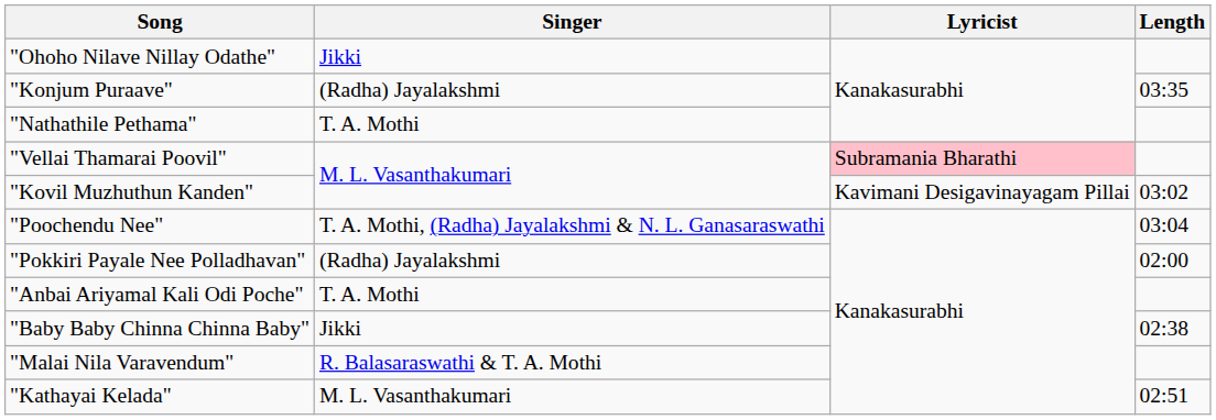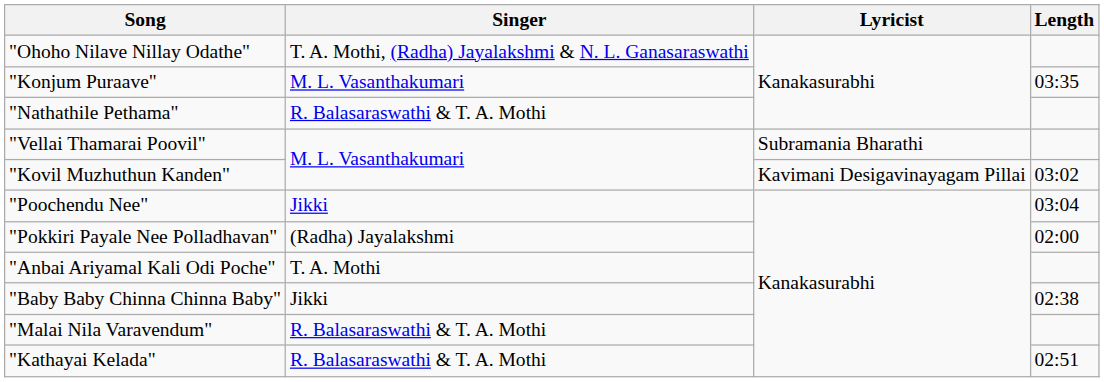 <table class="wikitable">
 <tr>
 <th>Song</th>
 <th>Singer</th>
 <th>Lyricist</th>
 <th>Length</th>
 </tr>
 <tr>
 <td>"Ohoho Nilave Nillay Odathe"</td>
-<td><a href='#'>Jikki</a></td>
+<td>T. A. Mothi, <a href='#'>(Radha) Jayalakshmi</a> & <a href='#'>N. L. Ganasaraswathi</a></td>
 <td rowspan=3>Kanakasurabhi</td>
 <td></td>
 </tr>
 <tr>
 <td>"Konjum Puraave"</td>
-<td>(Radha) Jayalakshmi</td>
+<td><a href='#'>M. L. Vasanthakumari</a></td>
 <td>03:35</td>
 </tr>
 <tr>
 <td>"Nathathile Pethama"</td>
-<td>T. A. Mothi</td>
+<td><a href='#'>R. Balasaraswathi</a> & T. A. Mothi</td>
 <td></td>
 </tr>
 <tr>
 <td>"Vellai Thamarai Poovil"</td>
 <td rowspan=2><a href='#'>M. L. Vasanthakumari</a></td>
-<td style="background: pink;">Subramania Bharathi</td>
+<td>Subramania Bharathi</td>
 <td></td>
 </tr>
 <tr>
 <td>"Kovil Muzhuthun Kanden"</td>
 <td>Kavimani Desigavinayagam Pillai</td>
 <td>03:02</td>
 </tr>
 <tr>
 <td>"Poochendu Nee"</td>
-<td>T. A. Mothi, <a href='#'>(Radha) Jayalakshmi</a> & <a href='#'>N. L. Ganasaraswathi</a></td>
+<td><a href='#'>Jikki</a></td>
 <td rowspan=6>Kanakasurabhi</td>
 <td>03:04</td>
 </tr>
 <tr>
 <td>"Pokkiri Payale Nee Polladhavan"</td>
 <td>(Radha) Jayalakshmi</td>
 <td>02:00</td>
 </tr>
 <tr>
 <td>"Anbai Ariyamal Kali Odi Poche"</td>
 <td>T. A. Mothi</td>
 <td></td>
 </tr>
 <tr>
 <td>"Baby Baby Chinna Chinna Baby"</td>
 <td>Jikki</td>
 <td>02:38</td>
 </tr>
 <tr>
 <td>"Malai Nila Varavendum"</td>
 <td><a href='#'>R. Balasaraswathi</a> & T. A. Mothi</td>
 <td></td>
 </tr>
 <tr>
 <td>"Kathayai Kelada"</td>
-<td>M. L. Vasanthakumari</td>
+<td><a href='#'>R. Balasaraswathi</a> & T. A. Mothi</td>
 <td>02:51</td>
 </tr>
 </table>
